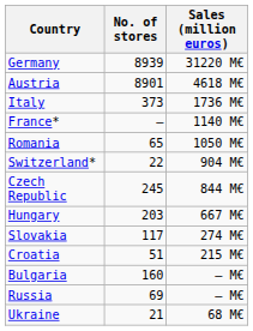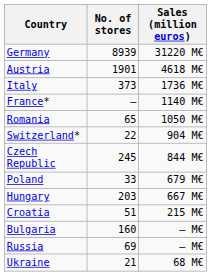 <table class="wikitable sortable">
 <tr>
 <th width="100">Country</th>
 <th width="60">No. of stores</th>
 <th width="80">Sales (million <a href='#'>euros</a>)</th>
 </tr>
 <tr>
 <td><a href='#'>Germany</a></td>
 <td align="right">8939</td>
 <td align="right">31220 M€</td>
 </tr>
 <tr>
 <td><a href='#'>Austria</a></td>
-<td align="right">8901</td>
+<td align="right">1901</td>
 <td align="right">4618 M€</td>
 </tr>
 <tr>
 <td><a href='#'>Italy</a></td>
 <td align="right">373</td>
 <td align="right">1736 M€</td>
 </tr>
 <tr>
 <td><a href='#'>France</a>*</td>
 <td align="right" data-sort-value="0">–</td>
 <td align="right">1140 M€</td>
 </tr>
 <tr>
 <td><a href='#'>Romania</a></td>
 <td align="right">65</td>
 <td align="right">1050 M€</td>
 </tr>
 <tr>
 <td><a href='#'>Switzerland</a>*</td>
 <td align="right">22</td>
 <td align="right">904 M€</td>
 </tr>
 <tr>
 <td><a href='#'>Czech Republic</a></td>
 <td align="right">245</td>
 <td align="right">844 M€</td>
 </tr>
 <tr>
+<td><a href='#'>Poland</a></td>
+<td align="right">33</td>
+<td align="right">679 M€</td>
+</tr>
+<tr>
 <td><a href='#'>Hungary</a></td>
 <td align="right">203</td>
 <td align="right">667 M€</td>
-</tr>
-<tr>
-<td><a href='#'>Slovakia</a></td>
-<td align="right">117</td>
-<td align="right">274 M€</td>
 </tr>
 <tr>
 <td><a href='#'>Croatia</a></td>
 <td align="right">51</td>
 <td align="right">215 M€</td>
 </tr>
 <tr>
 <td><a href='#'>Bulgaria</a></td>
 <td align="right">160</td>
 <td align="right">– M€</td>
 </tr>
 <tr>
 <td><a href='#'>Russia</a></td>
 <td align="right">69</td>
 <td align="right">– M€</td>
 </tr>
 <tr>
 <td><a href='#'>Ukraine</a></td>
 <td align="right">21</td>
 <td align="right">68 M€</td>
 </tr>
 </table>
